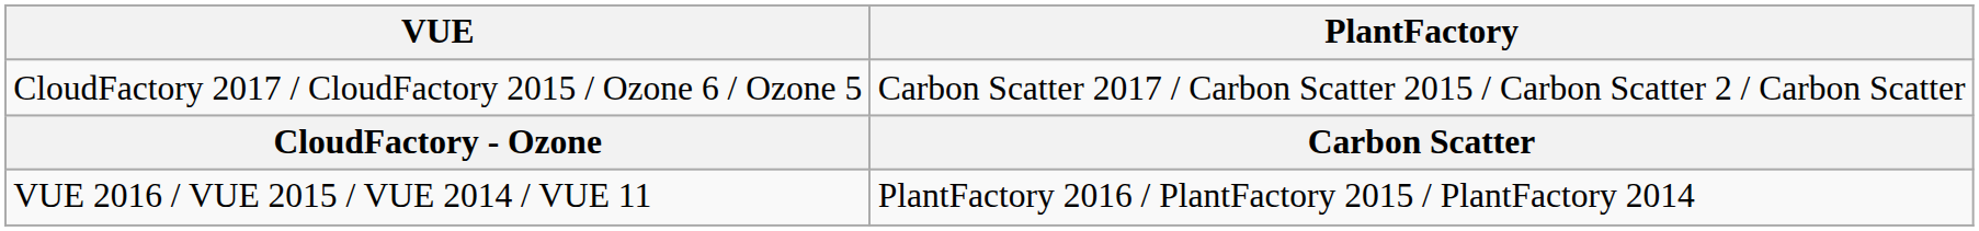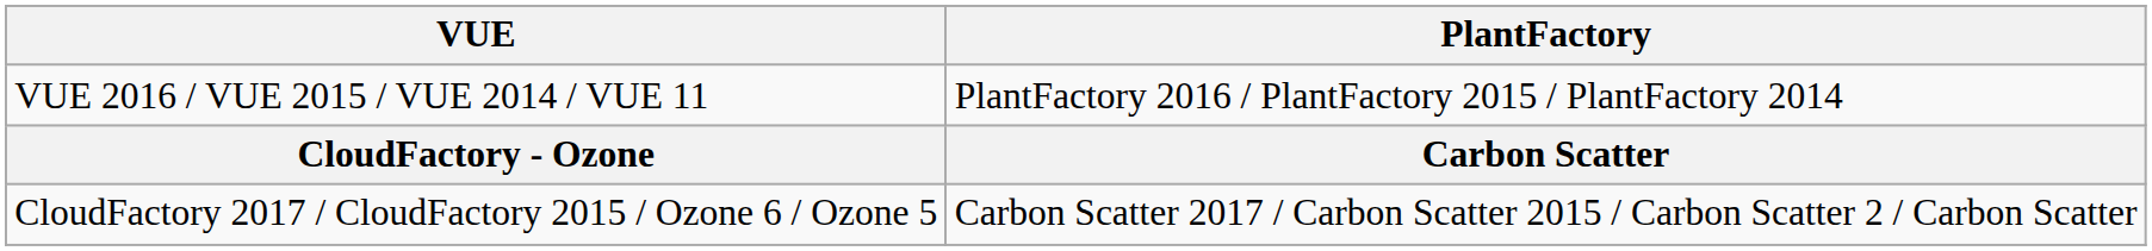 <table class="wikitable">
 <tr>
 <th><strong>VUE</strong></th>
 <th><strong>PlantFactory</strong></th>
 </tr>
 <tr>
-<td>CloudFactory 2017 / CloudFactory 2015 / Ozone 6 / Ozone 5</td>
-<td>Carbon Scatter 2017 / Carbon Scatter 2015 / Carbon Scatter 2 / Carbon Scatter</td>
+<td>VUE 2016 / VUE 2015 / VUE 2014 / VUE 11</td>
+<td>PlantFactory 2016 / PlantFactory 2015 / PlantFactory 2014</td>
 </tr>
 <tr>
 <th><strong>CloudFactory - Ozone</strong></th>
 <th><strong>Carbon Scatter</strong></th>
 </tr>
 <tr>
-<td>VUE 2016 / VUE 2015 / VUE 2014 / VUE 11</td>
-<td>PlantFactory 2016 / PlantFactory 2015 / PlantFactory 2014</td>
+<td>CloudFactory 2017 / CloudFactory 2015 / Ozone 6 / Ozone 5</td>
+<td>Carbon Scatter 2017 / Carbon Scatter 2015 / Carbon Scatter 2 / Carbon Scatter</td>
 </tr>
 </table>
